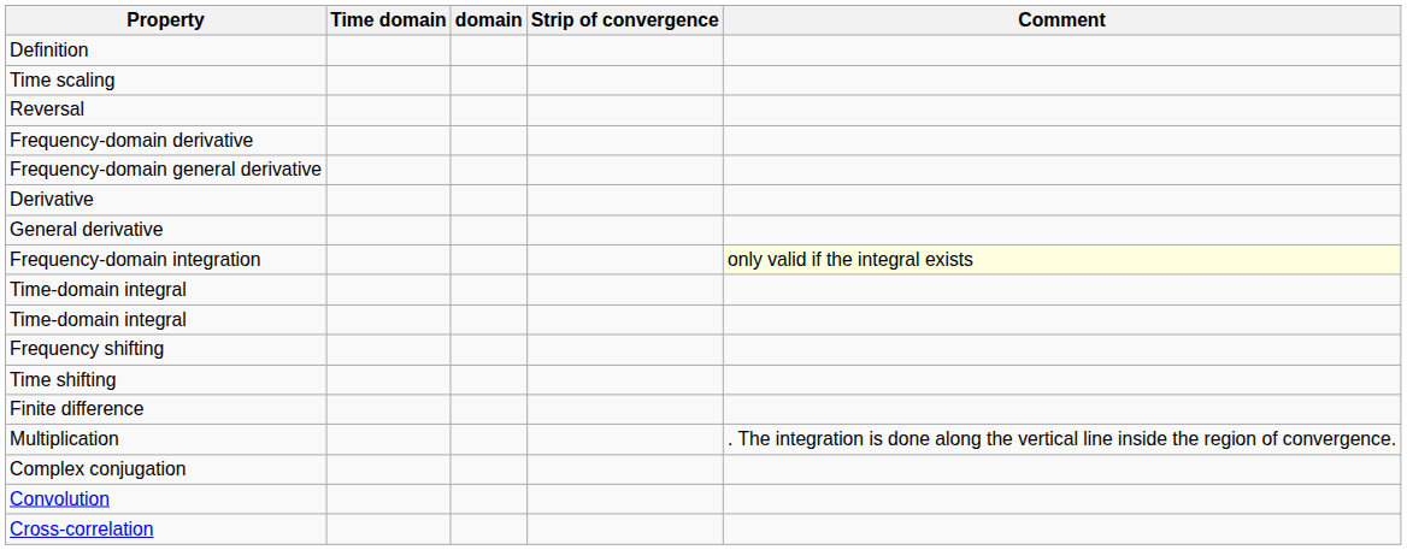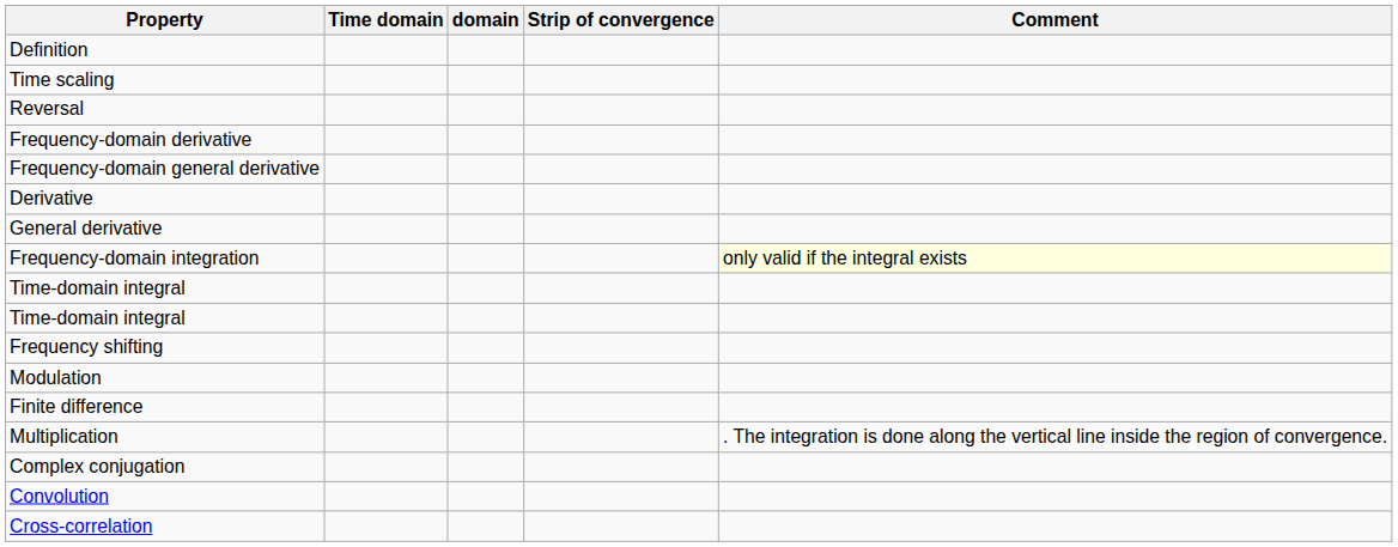 <table class="wikitable">
 <tr>
 <th>Property</th>
 <th>Time domain</th>
 <th> domain</th>
 <th>Strip of convergence</th>
 <th>Comment</th>
 </tr>
 <tr>
 <td>Definition</td>
 <td></td>
 <td></td>
 <td></td>
 <td></td>
 </tr>
 <tr>
 <td>Time scaling</td>
 <td></td>
 <td></td>
 <td></td>
 <td></td>
 </tr>
 <tr>
 <td>Reversal</td>
 <td></td>
 <td></td>
 <td></td>
 <td></td>
 </tr>
 <tr>
 <td>Frequency-domain derivative</td>
 <td></td>
 <td></td>
 <td></td>
 <td></td>
 </tr>
 <tr>
 <td>Frequency-domain general derivative</td>
 <td></td>
 <td></td>
 <td></td>
 <td></td>
 </tr>
 <tr>
 <td>Derivative</td>
 <td></td>
 <td></td>
 <td></td>
 <td></td>
 </tr>
 <tr>
 <td>General derivative</td>
 <td></td>
 <td></td>
 <td></td>
 <td></td>
 </tr>
 <tr>
 <td>Frequency-domain integration</td>
 <td></td>
 <td></td>
 <td></td>
 <td style="background: lightyellow;">only valid if the integral exists</td>
 </tr>
 <tr>
 <td>Time-domain integral</td>
 <td></td>
 <td></td>
 <td></td>
 <td></td>
 </tr>
 <tr>
 <td>Time-domain integral</td>
 <td></td>
 <td></td>
 <td></td>
 <td></td>
 </tr>
 <tr>
 <td>Frequency shifting</td>
 <td></td>
 <td></td>
 <td></td>
 <td></td>
 </tr>
 <tr>
-<td>Time shifting</td>
+<td>Modulation</td>
 <td></td>
 <td></td>
 <td></td>
 <td></td>
 </tr>
 <tr>
 <td>Finite difference</td>
 <td></td>
 <td></td>
 <td></td>
 <td></td>
 </tr>
 <tr>
 <td>Multiplication</td>
 <td></td>
 <td></td>
 <td></td>
 <td>. The integration is done along the vertical line  inside the region of convergence.</td>
 </tr>
 <tr>
 <td>Complex conjugation</td>
 <td></td>
 <td></td>
 <td></td>
 <td></td>
 </tr>
 <tr>
 <td><a href='#'>Convolution</a></td>
 <td></td>
 <td></td>
 <td></td>
 <td></td>
 </tr>
 <tr>
 <td><a href='#'>Cross-correlation</a></td>
 <td></td>
 <td></td>
 <td></td>
 <td></td>
 </tr>
 </table>
